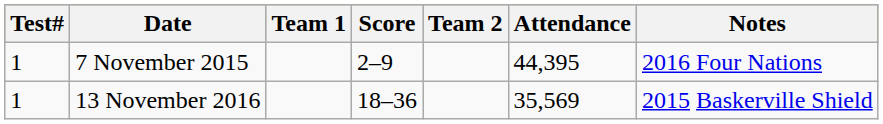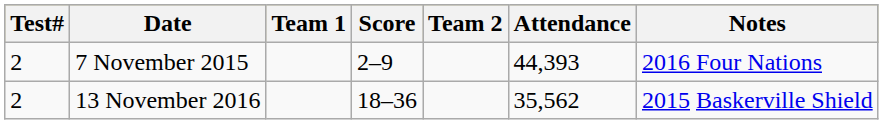 <table class="wikitable">
 <tr style="background:#bdb76b;">
 <th>Test#</th>
 <th>Date</th>
 <th>Team 1</th>
 <th>Score</th>
 <th>Team 2</th>
 <th>Attendance</th>
 <th>Notes</th>
 </tr>
 <tr>
-<td>1</td>
+<td>2</td>
 <td>7 November 2015</td>
 <td></td>
 <td>2–9</td>
 <td></td>
-<td>44,395</td>
+<td>44,393</td>
 <td><a href='#'>2016 Four Nations</a></td>
 </tr>
 <tr>
-<td>1</td>
+<td>2</td>
 <td>13 November 2016</td>
 <td></td>
 <td>18–36</td>
 <td></td>
-<td>35,569</td>
+<td>35,562</td>
 <td><a href='#'>2015</a> <a href='#'>Baskerville Shield</a></td>
 </tr>
 </table>
